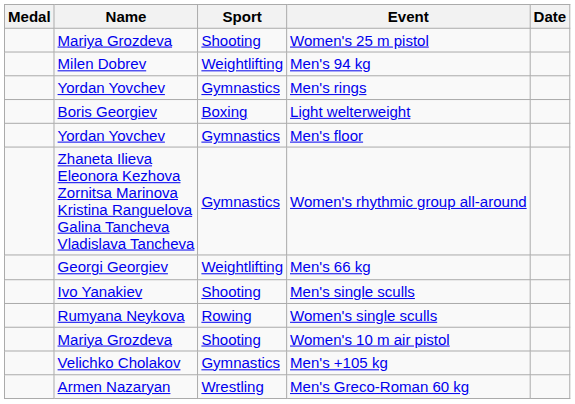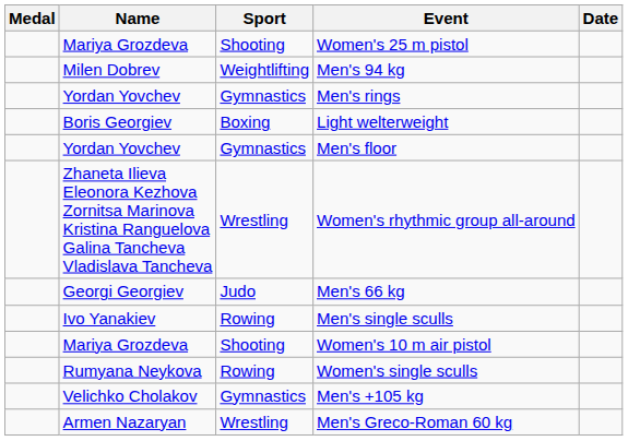 <table class="wikitable sortable" style="font-size:95%">
 <tr>
 <th>Medal</th>
 <th>Name</th>
 <th>Sport</th>
 <th>Event</th>
 <th>Date</th>
 </tr>
 <tr>
 <td></td>
 <td><a href='#'>Mariya Grozdeva</a></td>
 <td><a href='#'>Shooting</a></td>
 <td><a href='#'>Women's 25 m pistol</a></td>
 <td></td>
 </tr>
 <tr>
 <td></td>
 <td><a href='#'>Milen Dobrev</a></td>
 <td><a href='#'>Weightlifting</a></td>
 <td><a href='#'>Men's 94 kg</a></td>
 <td></td>
 </tr>
 <tr>
 <td></td>
 <td><a href='#'>Yordan Yovchev</a></td>
 <td><a href='#'>Gymnastics</a></td>
 <td><a href='#'>Men's rings</a></td>
 <td></td>
 </tr>
 <tr>
 <td></td>
 <td><a href='#'>Boris Georgiev</a></td>
 <td><a href='#'>Boxing</a></td>
 <td><a href='#'>Light welterweight</a></td>
 <td></td>
 </tr>
 <tr>
 <td></td>
 <td><a href='#'>Yordan Yovchev</a></td>
 <td><a href='#'>Gymnastics</a></td>
 <td><a href='#'>Men's floor</a></td>
 <td></td>
 </tr>
 <tr>
 <td></td>
 <td><a href='#'>Zhaneta Ilieva</a><br><a href='#'>Eleonora Kezhova</a><br><a href='#'>Zornitsa Marinova</a><br><a href='#'>Kristina Ranguelova</a><br><a href='#'>Galina Tancheva</a><br><a href='#'>Vladislava Tancheva</a></td>
-<td><a href='#'>Gymnastics</a></td>
+<td><a href='#'>Wrestling</a></td>
 <td><a href='#'>Women's rhythmic group all-around</a></td>
 <td></td>
 </tr>
 <tr>
 <td></td>
 <td><a href='#'>Georgi Georgiev</a></td>
-<td><a href='#'>Weightlifting</a></td>
+<td><a href='#'>Judo</a></td>
 <td><a href='#'>Men's 66 kg</a></td>
 <td></td>
 </tr>
 <tr>
 <td></td>
 <td><a href='#'>Ivo Yanakiev</a></td>
+<td><a href='#'>Rowing</a></td>
+<td><a href='#'>Men's single sculls</a></td>
+<td></td>
+</tr>
+<tr>
+<td></td>
+<td><a href='#'>Mariya Grozdeva</a></td>
 <td><a href='#'>Shooting</a></td>
-<td><a href='#'>Men's single sculls</a></td>
+<td><a href='#'>Women's 10 m air pistol</a></td>
 <td></td>
 </tr>
 <tr>
 <td></td>
 <td><a href='#'>Rumyana Neykova</a></td>
 <td><a href='#'>Rowing</a></td>
 <td><a href='#'>Women's single sculls</a></td>
-<td></td>
-</tr>
-<tr>
-<td></td>
-<td><a href='#'>Mariya Grozdeva</a></td>
-<td><a href='#'>Shooting</a></td>
-<td><a href='#'>Women's 10 m air pistol</a></td>
 <td></td>
 </tr>
 <tr>
 <td></td>
 <td><a href='#'>Velichko Cholakov</a></td>
 <td><a href='#'>Gymnastics</a></td>
 <td><a href='#'>Men's +105 kg</a></td>
 <td></td>
 </tr>
 <tr>
 <td></td>
 <td><a href='#'>Armen Nazaryan</a></td>
 <td><a href='#'>Wrestling</a></td>
 <td><a href='#'>Men's Greco-Roman 60 kg</a></td>
 <td></td>
 </tr>
 </table>
